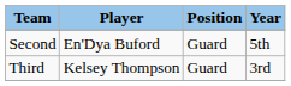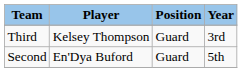 <table class="wikitable" border="1">
 <tr align=center>
 <th style= background:#98C5EA; color:#003057; border:2px solid #003057; text-align:center>Team</th>
 <th style= background:#98C5EA; color:#003057; border:2px solid #003057; text-align:center>Player</th>
 <th style= background:#98C5EA; color:#003057; border:2px solid #003057; text-align:center>Position</th>
 <th style= background:#98C5EA; color:#003057; border:2px solid #003057; text-align:center>Year</th>
 </tr>
 <tr align="center">
 </tr>
 <tr>
+<td rowspan=1>Third</td>
+<td>Kelsey Thompson</td>
+<td>Guard</td>
+<td>3rd</td>
+</tr>
+<tr>
 <td rowspan=1>Second</td>
 <td>En'Dya Buford</td>
 <td>Guard</td>
 <td>5th</td>
 </tr>
 <tr>
-<td rowspan=1>Third</td>
-<td>Kelsey Thompson</td>
-<td>Guard</td>
-<td>3rd</td>
-</tr>
-<tr>
 </tr>
 </table>
